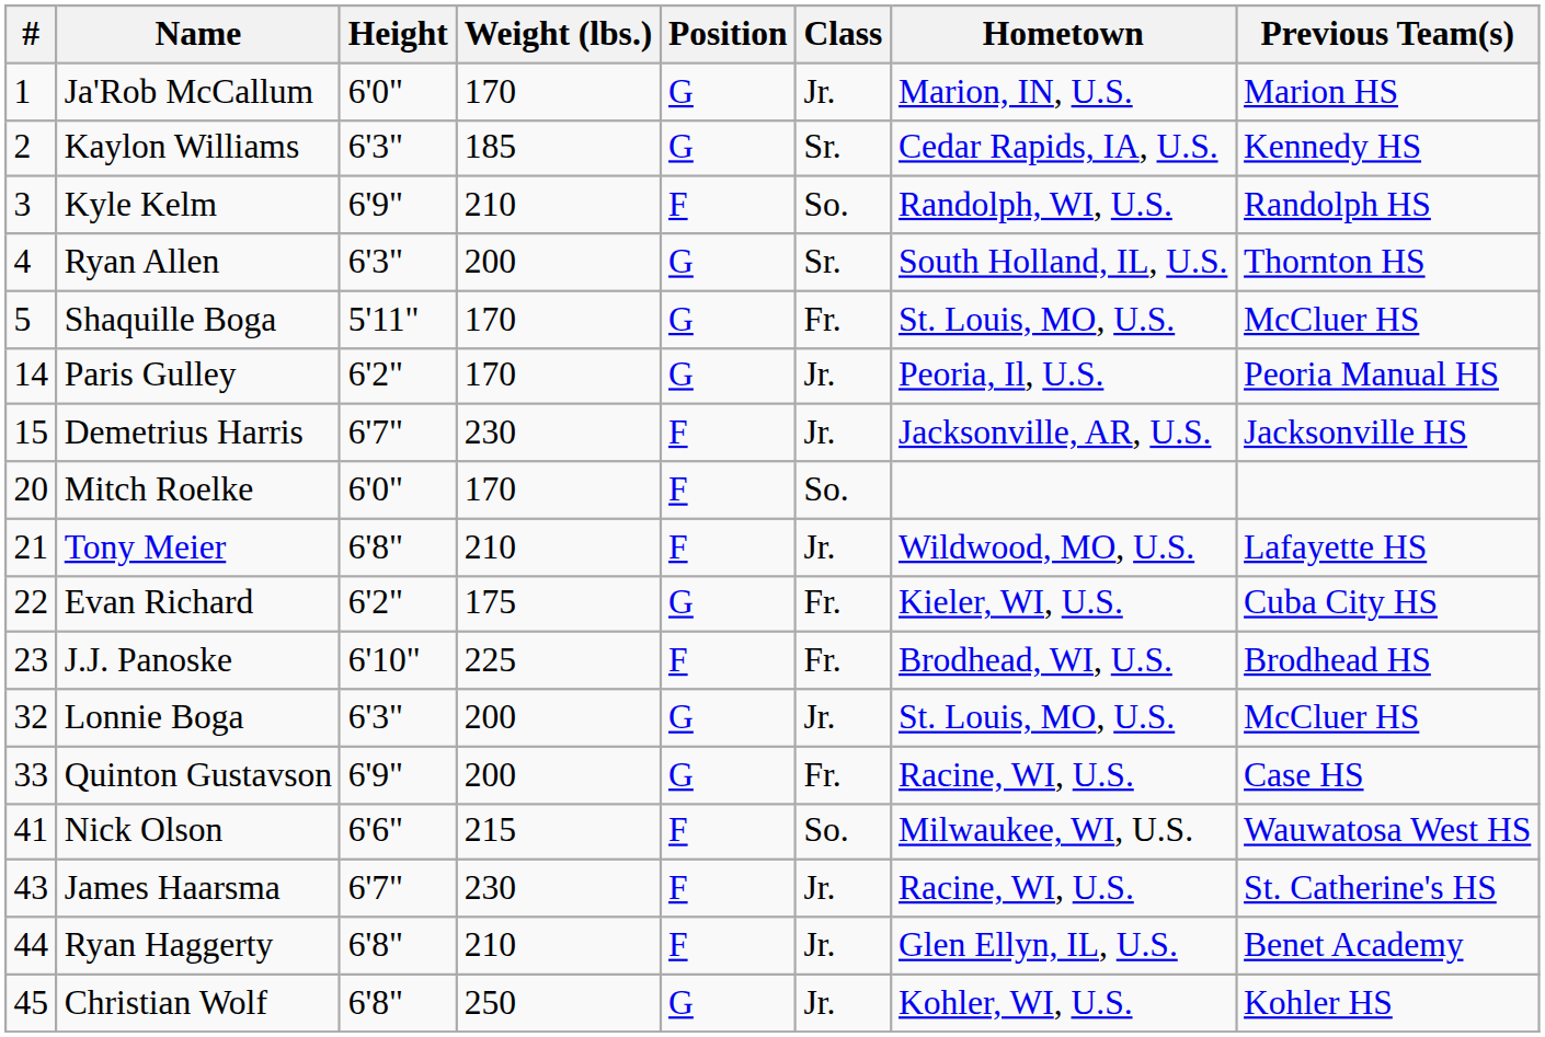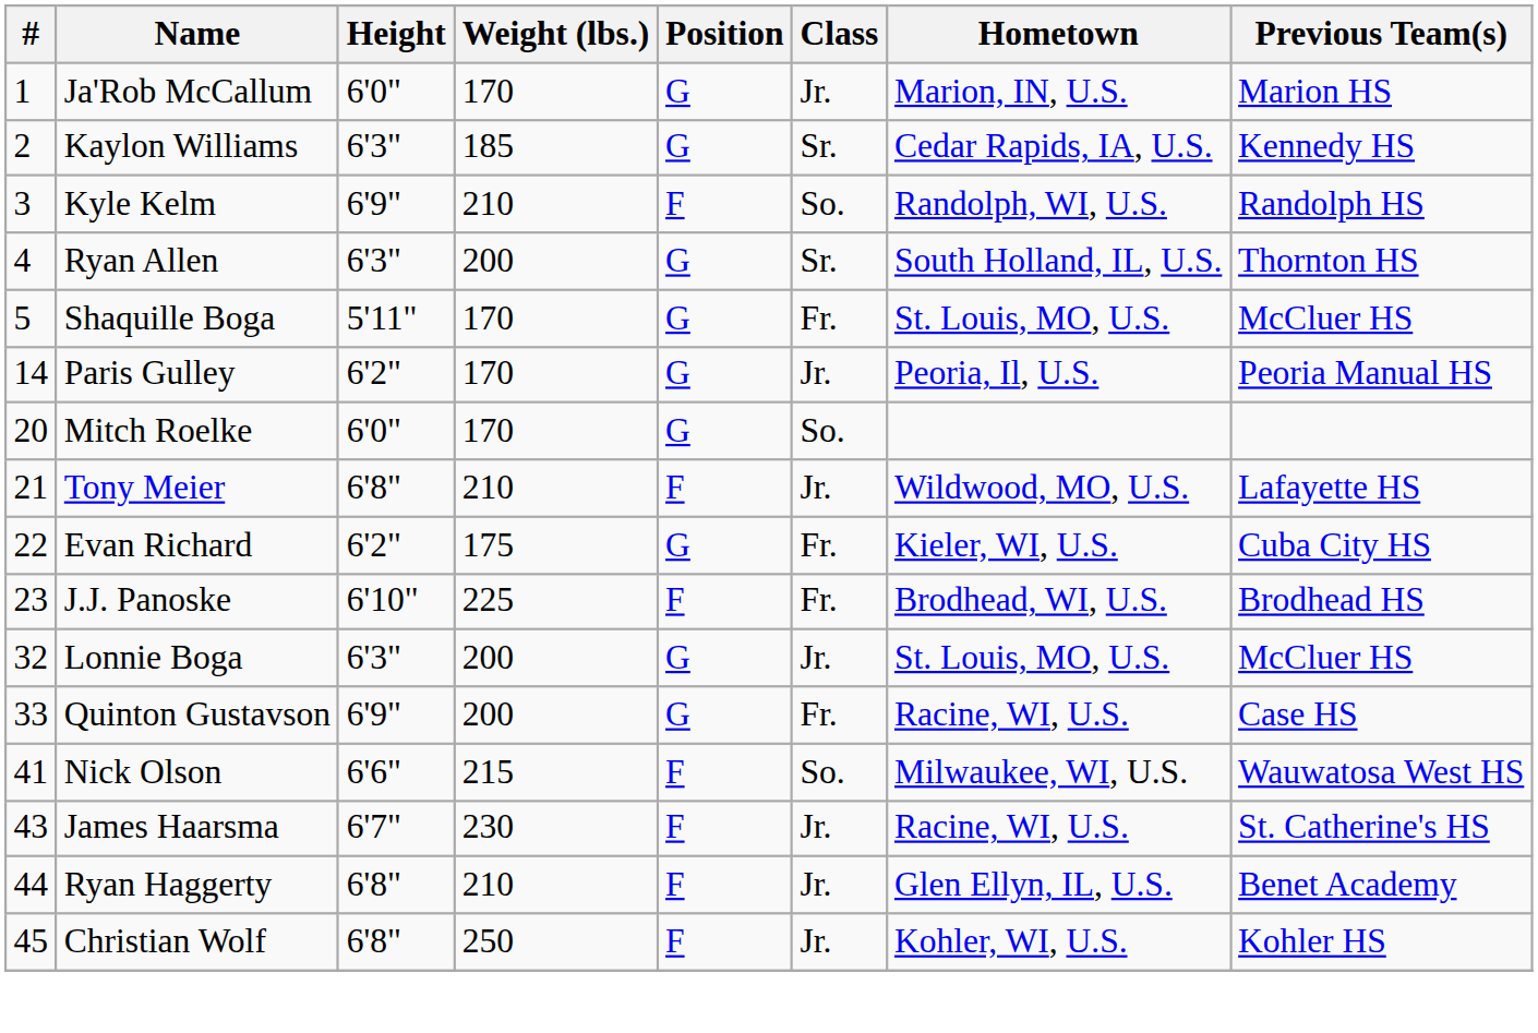 <table class="wikitable" style="font-size: 90%">
 <tr>
 <th>#</th>
 <th>Name</th>
 <th>Height</th>
 <th>Weight (lbs.)</th>
 <th>Position</th>
 <th>Class</th>
 <th>Hometown</th>
 <th>Previous Team(s)</th>
 </tr>
 <tr>
 <td>1</td>
 <td>Ja'Rob McCallum</td>
 <td>6'0"</td>
 <td>170</td>
 <td><a href='#'>G</a></td>
 <td>Jr.</td>
 <td><a href='#'>Marion, IN</a>, <a href='#'>U.S.</a></td>
 <td><a href='#'>Marion HS</a></td>
 </tr>
 <tr>
 <td>2</td>
 <td>Kaylon Williams</td>
 <td>6'3"</td>
 <td>185</td>
 <td><a href='#'>G</a></td>
 <td>Sr.</td>
 <td><a href='#'>Cedar Rapids, IA</a>, <a href='#'>U.S.</a></td>
 <td><a href='#'>Kennedy HS</a></td>
 </tr>
 <tr>
 <td>3</td>
 <td>Kyle Kelm</td>
 <td>6'9"</td>
 <td>210</td>
 <td><a href='#'>F</a></td>
 <td>So.</td>
 <td><a href='#'>Randolph, WI</a>, <a href='#'>U.S.</a></td>
 <td><a href='#'>Randolph HS</a></td>
 </tr>
 <tr>
 <td>4</td>
 <td>Ryan Allen</td>
 <td>6'3"</td>
 <td>200</td>
 <td><a href='#'>G</a></td>
 <td>Sr.</td>
 <td><a href='#'>South Holland, IL</a>, <a href='#'>U.S.</a></td>
 <td><a href='#'>Thornton HS</a></td>
 </tr>
 <tr>
 <td>5</td>
 <td>Shaquille Boga</td>
 <td>5'11"</td>
 <td>170</td>
 <td><a href='#'>G</a></td>
 <td>Fr.</td>
 <td><a href='#'>St. Louis, MO</a>, <a href='#'>U.S.</a></td>
 <td><a href='#'>McCluer HS</a></td>
 </tr>
 <tr>
 <td>14</td>
 <td>Paris Gulley</td>
 <td>6'2"</td>
 <td>170</td>
 <td><a href='#'>G</a></td>
 <td>Jr.</td>
 <td><a href='#'>Peoria, Il</a>, <a href='#'>U.S.</a></td>
 <td><a href='#'>Peoria Manual HS</a></td>
 </tr>
 <tr>
-<td>15</td>
-<td>Demetrius Harris</td>
-<td>6'7"</td>
-<td>230</td>
-<td><a href='#'>F</a></td>
-<td>Jr.</td>
-<td><a href='#'>Jacksonville, AR</a>, <a href='#'>U.S.</a></td>
-<td><a href='#'>Jacksonville HS</a></td>
-</tr>
-<tr>
 <td>20</td>
 <td>Mitch Roelke</td>
 <td>6'0"</td>
 <td>170</td>
-<td><a href='#'>F</a></td>
+<td><a href='#'>G</a></td>
 <td>So.</td>
 <td></td>
 <td></td>
 </tr>
 <tr>
 <td>21</td>
 <td><a href='#'>Tony Meier</a></td>
 <td>6'8"</td>
 <td>210</td>
 <td><a href='#'>F</a></td>
 <td>Jr.</td>
 <td><a href='#'>Wildwood, MO</a>, <a href='#'>U.S.</a></td>
 <td><a href='#'>Lafayette HS</a></td>
 </tr>
 <tr>
 <td>22</td>
 <td>Evan Richard</td>
 <td>6'2"</td>
 <td>175</td>
 <td><a href='#'>G</a></td>
 <td>Fr.</td>
 <td><a href='#'>Kieler, WI</a>, <a href='#'>U.S.</a></td>
 <td><a href='#'>Cuba City HS</a></td>
 </tr>
 <tr>
 <td>23</td>
 <td>J.J. Panoske</td>
 <td>6'10"</td>
 <td>225</td>
 <td><a href='#'>F</a></td>
 <td>Fr.</td>
 <td><a href='#'>Brodhead, WI</a>, <a href='#'>U.S.</a></td>
 <td><a href='#'>Brodhead HS</a></td>
 </tr>
 <tr>
 <td>32</td>
 <td>Lonnie Boga</td>
 <td>6'3"</td>
 <td>200</td>
 <td><a href='#'>G</a></td>
 <td>Jr.</td>
 <td><a href='#'>St. Louis, MO</a>, <a href='#'>U.S.</a></td>
 <td><a href='#'>McCluer HS</a></td>
 </tr>
 <tr>
 <td>33</td>
 <td>Quinton Gustavson</td>
 <td>6'9"</td>
 <td>200</td>
 <td><a href='#'>G</a></td>
 <td>Fr.</td>
 <td><a href='#'>Racine, WI</a>, <a href='#'>U.S.</a></td>
 <td><a href='#'>Case HS</a></td>
 </tr>
 <tr>
 <td>41</td>
 <td>Nick Olson</td>
 <td>6'6"</td>
 <td>215</td>
 <td><a href='#'>F</a></td>
 <td>So.</td>
 <td><a href='#'>Milwaukee, WI</a>, U.S.</td>
 <td><a href='#'>Wauwatosa West HS</a></td>
 </tr>
 <tr>
 <td>43</td>
 <td>James Haarsma</td>
 <td>6'7"</td>
 <td>230</td>
 <td><a href='#'>F</a></td>
 <td>Jr.</td>
 <td><a href='#'>Racine, WI</a>, <a href='#'>U.S.</a></td>
 <td><a href='#'>St. Catherine's HS</a></td>
 </tr>
 <tr>
 <td>44</td>
 <td>Ryan Haggerty</td>
 <td>6'8"</td>
 <td>210</td>
 <td><a href='#'>F</a></td>
 <td>Jr.</td>
 <td><a href='#'>Glen Ellyn, IL</a>, <a href='#'>U.S.</a></td>
 <td><a href='#'>Benet Academy</a></td>
 </tr>
 <tr>
 <td>45</td>
 <td>Christian Wolf</td>
 <td>6'8"</td>
 <td>250</td>
-<td><a href='#'>G</a></td>
+<td><a href='#'>F</a></td>
 <td>Jr.</td>
 <td><a href='#'>Kohler, WI</a>, <a href='#'>U.S.</a></td>
 <td><a href='#'>Kohler HS</a></td>
 </tr>
 <tr>
 </tr>
 </table>
